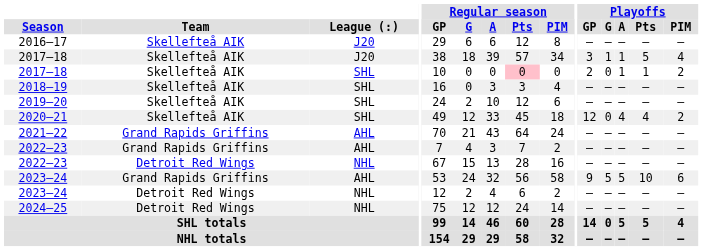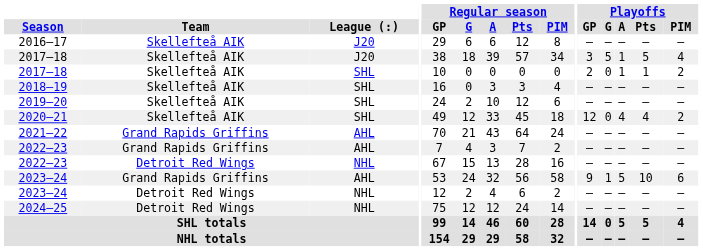 <table border="0" cellpadding="1" cellspacing="0" style="text-align:center; width:60em">
 <tr bgcolor="#e0e0e0">
 <th colspan="3" bgcolor="#ffffff"></th>
 <th rowspan="99" bgcolor="#ffffff"></th>
 <th colspan="5"><a href='#'>Regular season</a></th>
 <th rowspan="99" bgcolor="#ffffff"></th>
 <th colspan="5"><a href='#'>Playoffs</a></th>
 </tr>
 <tr bgcolor="#e0e0e0">
 <th><a href='#'>Season</a></th>
 <th>Team</th>
 <th>League                                                                               (:)</th>
 <th>GP</th>
 <th><a href='#'>G</a></th>
 <th><a href='#'>A</a></th>
 <th><a href='#'>Pts</a></th>
 <th><a href='#'>PIM</a></th>
 <th>GP</th>
 <th>G</th>
 <th>A</th>
 <th>Pts</th>
 <th>PIM</th>
 </tr>
 <tr>
 <td>2016–17</td>
 <td><a href='#'>Skellefteå AIK</a></td>
 <td><a href='#'>J20</a></td>
 <td>29</td>
 <td>6</td>
 <td>6</td>
 <td>12</td>
 <td>8</td>
 <td>—</td>
 <td>—</td>
 <td>—</td>
 <td>—</td>
 <td>—</td>
 </tr>
 <tr bgcolor="#f0f0f0">
 <td>2017–18</td>
 <td>Skellefteå AIK</td>
 <td>J20</td>
 <td>38</td>
 <td>18</td>
 <td>39</td>
 <td>57</td>
 <td>34</td>
 <td>3</td>
-<td>1</td>
+<td>5</td>
 <td>1</td>
 <td>5</td>
 <td>4</td>
 </tr>
 <tr>
 <td><a href='#'>2017–18</a></td>
 <td>Skellefteå AIK</td>
 <td><a href='#'>SHL</a></td>
 <td>10</td>
 <td>0</td>
 <td>0</td>
-<td style="background: pink;">0</td>
+<td>0</td>
 <td>0</td>
 <td>2</td>
 <td>0</td>
 <td>1</td>
 <td>1</td>
 <td>2</td>
 </tr>
 <tr bgcolor="#f0f0f0">
 <td><a href='#'>2018–19</a></td>
 <td>Skellefteå AIK</td>
 <td>SHL</td>
 <td>16</td>
 <td>0</td>
 <td>3</td>
 <td>3</td>
 <td>4</td>
 <td>—</td>
 <td>—</td>
 <td>—</td>
 <td>—</td>
 <td>—</td>
 </tr>
 <tr>
 <td><a href='#'>2019–20</a></td>
 <td>Skellefteå AIK</td>
 <td>SHL</td>
 <td>24</td>
 <td>2</td>
 <td>10</td>
 <td>12</td>
 <td>6</td>
 <td>—</td>
 <td>—</td>
 <td>—</td>
 <td>—</td>
 <td>—</td>
 </tr>
 <tr bgcolor="#f0f0f0">
 <td><a href='#'>2020–21</a></td>
 <td>Skellefteå AIK</td>
 <td>SHL</td>
 <td>49</td>
 <td>12</td>
 <td>33</td>
 <td>45</td>
 <td>18</td>
 <td>12</td>
 <td>0</td>
 <td>4</td>
 <td>4</td>
 <td>2</td>
 </tr>
 <tr>
 <td><a href='#'>2021–22</a></td>
 <td><a href='#'>Grand Rapids Griffins</a></td>
 <td><a href='#'>AHL</a></td>
 <td>70</td>
 <td>21</td>
 <td>43</td>
 <td>64</td>
 <td>24</td>
 <td>—</td>
 <td>—</td>
 <td>—</td>
 <td>—</td>
 <td>—</td>
 </tr>
 <tr bgcolor="#f0f0f0">
 <td><a href='#'>2022–23</a></td>
 <td>Grand Rapids Griffins</td>
 <td>AHL</td>
 <td>7</td>
 <td>4</td>
 <td>3</td>
 <td>7</td>
 <td>2</td>
 <td>—</td>
 <td>—</td>
 <td>—</td>
 <td>—</td>
 <td>—</td>
 </tr>
 <tr>
 <td><a href='#'>2022–23</a></td>
 <td><a href='#'>Detroit Red Wings</a></td>
 <td><a href='#'>NHL</a></td>
 <td>67</td>
 <td>15</td>
 <td>13</td>
 <td>28</td>
 <td>16</td>
 <td>—</td>
 <td>—</td>
 <td>—</td>
 <td>—</td>
 <td>—</td>
 </tr>
 <tr bgcolor="#f0f0f0">
 <td><a href='#'>2023–24</a></td>
 <td>Grand Rapids Griffins</td>
 <td>AHL</td>
 <td>53</td>
 <td>24</td>
 <td>32</td>
 <td>56</td>
 <td>58</td>
 <td>9</td>
-<td>5</td>
+<td>1</td>
 <td>5</td>
 <td>10</td>
 <td>6</td>
 </tr>
 <tr>
 <td><a href='#'>2023–24</a></td>
 <td>Detroit Red Wings</td>
 <td>NHL</td>
 <td>12</td>
 <td>2</td>
 <td>4</td>
 <td>6</td>
 <td>2</td>
 <td>—</td>
 <td>—</td>
 <td>—</td>
 <td>—</td>
 <td>—</td>
 </tr>
 <tr bgcolor="#f0f0f0">
 <td><a href='#'>2024–25</a></td>
 <td>Detroit Red Wings</td>
 <td>NHL</td>
 <td>75</td>
 <td>12</td>
 <td>12</td>
 <td>24</td>
 <td>14</td>
 <td>—</td>
 <td>—</td>
 <td>—</td>
 <td>—</td>
 <td>—</td>
 </tr>
 <tr bgcolor="#e0e0e0">
 <th colspan="3">SHL totals</th>
 <th>99</th>
 <th>14</th>
 <th>46</th>
 <th>60</th>
 <th>28</th>
 <th>14</th>
 <th>0</th>
 <th>5</th>
 <th>5</th>
 <th>4</th>
 </tr>
 <tr bgcolor="#e0e0e0">
 <th colspan="3">NHL totals</th>
 <th>154</th>
 <th>29</th>
 <th>29</th>
 <th>58</th>
 <th>32</th>
 <th>—</th>
 <th>—</th>
 <th>—</th>
 <th>—</th>
 <th>—</th>
 </tr>
 </table>
